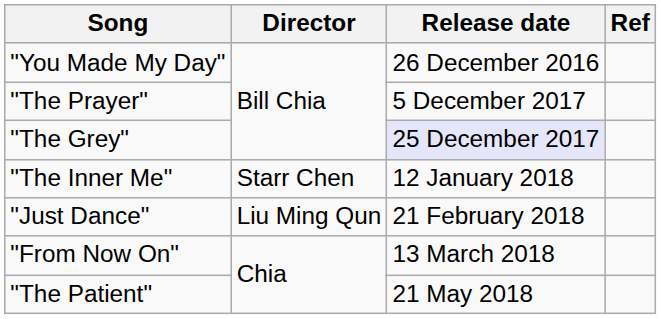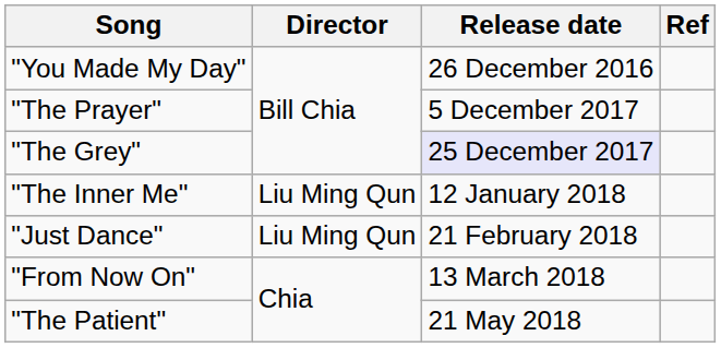 <table class="wikitable">
 <tr>
 <th>Song</th>
 <th>Director</th>
 <th>Release date</th>
 <th>Ref</th>
 </tr>
 <tr>
 <td>"You Made My Day"</td>
 <td rowspan=3>Bill Chia</td>
 <td>26 December 2016</td>
 <td></td>
 </tr>
 <tr>
 <td>"The Prayer"</td>
 <td>5 December 2017</td>
 <td></td>
 </tr>
 <tr>
 <td>"The Grey"</td>
 <td style="background: lavender;">25 December 2017</td>
 <td></td>
 </tr>
 <tr>
 <td>"The Inner Me"</td>
-<td>Starr Chen</td>
+<td>Liu Ming Qun</td>
 <td>12 January 2018</td>
 <td></td>
 </tr>
 <tr>
 <td>"Just Dance"</td>
 <td>Liu Ming Qun</td>
 <td>21 February 2018</td>
 <td></td>
 </tr>
 <tr>
 <td>"From Now On"</td>
 <td rowspan=2>Chia</td>
 <td>13 March 2018</td>
 <td></td>
 </tr>
 <tr>
 <td>"The Patient"</td>
 <td>21 May 2018</td>
 <td></td>
 </tr>
 </table>
